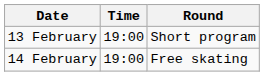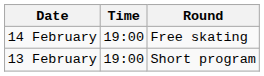 <table class="wikitable">
 <tr>
 <th>Date</th>
 <th>Time</th>
 <th>Round</th>
 </tr>
 <tr>
+<td>14 February</td>
+<td>19:00</td>
+<td>Free skating</td>
+</tr>
+<tr>
 <td>13 February</td>
 <td>19:00</td>
 <td>Short program</td>
 </tr>
-<tr>
-<td>14 February</td>
-<td>19:00</td>
-<td>Free skating</td>
-</tr>
 </table>
